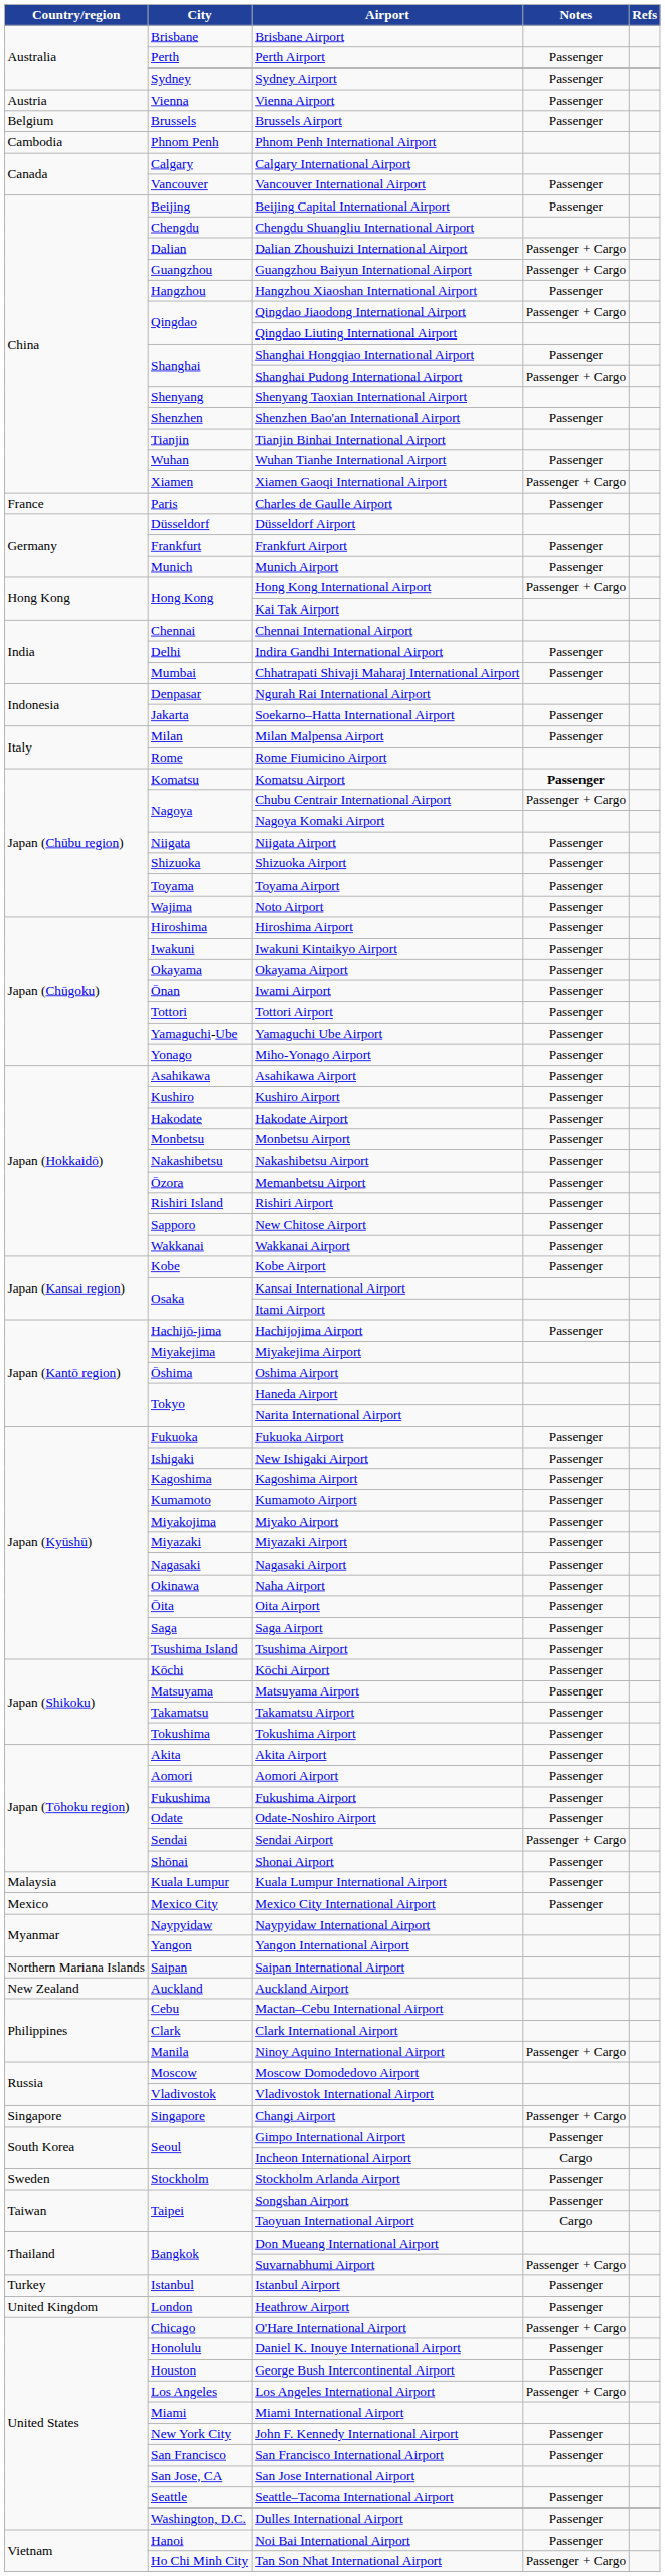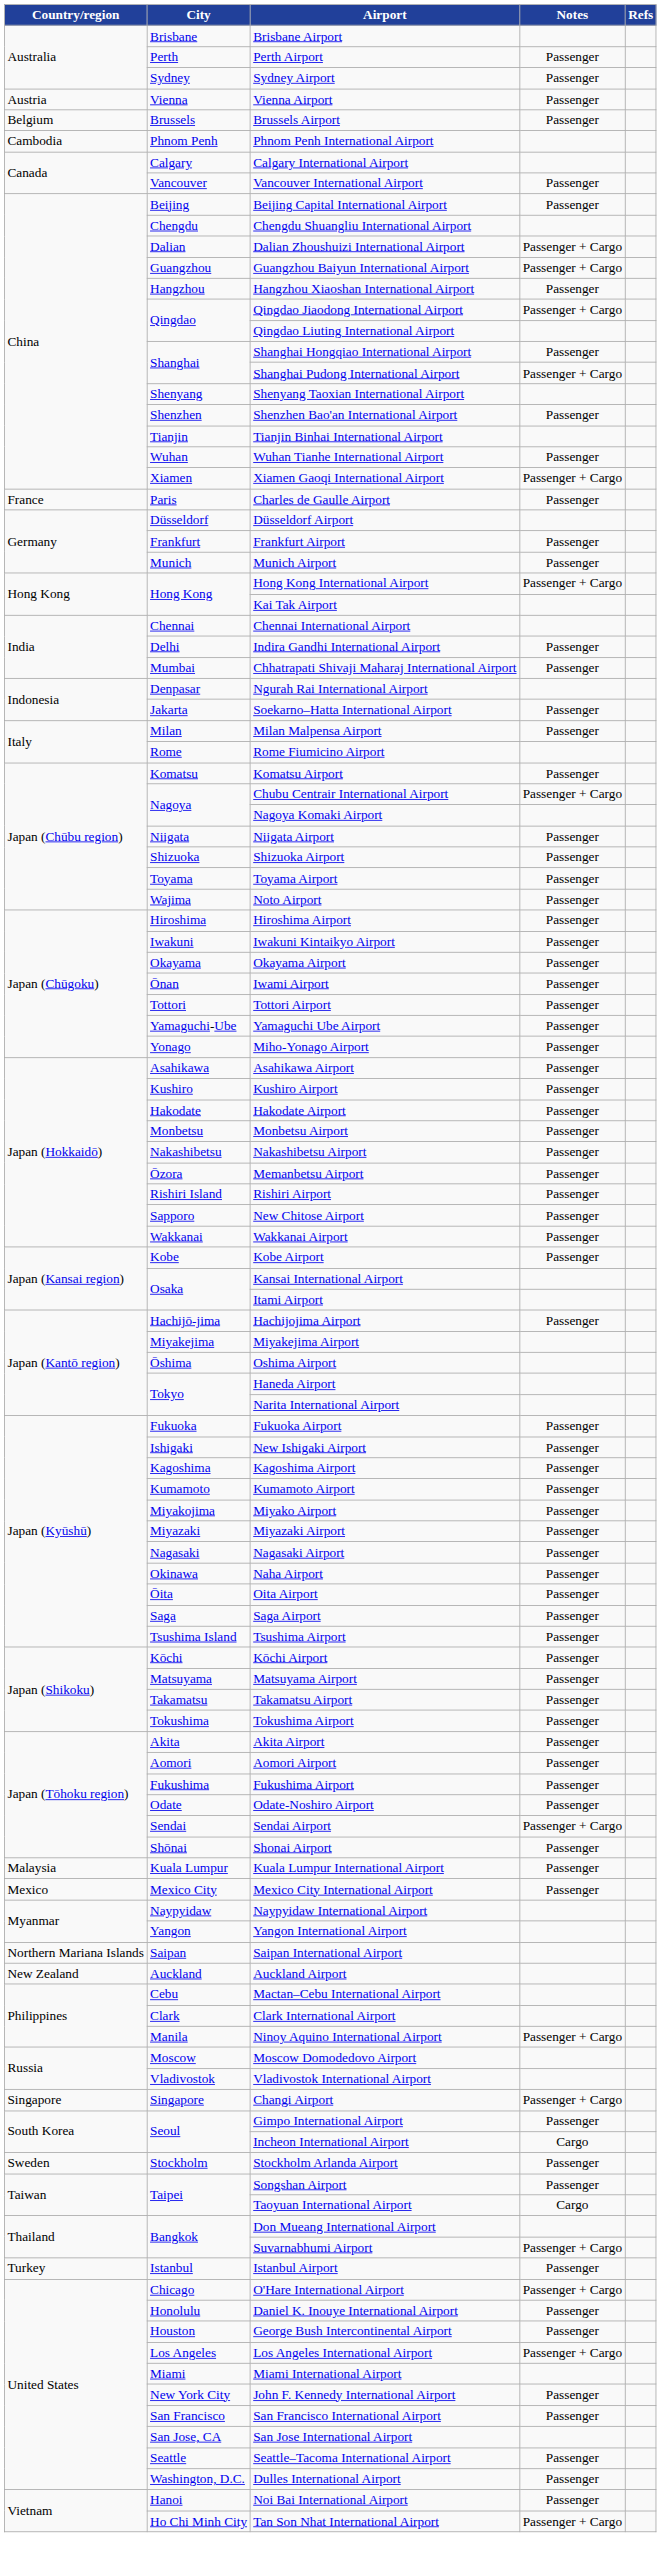 <table class="sortable wikitable">
 <tr>
 <th style="background:#21409A; color:white;">Country/region</th>
 <th style="background:#21409A; color:white;">City</th>
 <th style="background:#21409A; color:white;">Airport</th>
 <th style="background:#21409A; color:white;">Notes</th>
 <th style="background:#21409A; color:white;">Refs</th>
 </tr>
 <tr>
 <td rowspan="3">Australia</td>
 <td><a href='#'>Brisbane</a></td>
 <td><a href='#'>Brisbane Airport</a></td>
 <td></td>
 <td align=center></td>
 </tr>
 <tr>
 <td><a href='#'>Perth</a></td>
 <td><a href='#'>Perth Airport</a></td>
 <td align=center>Passenger</td>
 <td align=center></td>
 </tr>
 <tr>
 <td><a href='#'>Sydney</a></td>
 <td><a href='#'>Sydney Airport</a></td>
 <td align=center>Passenger</td>
 <td align=center></td>
 </tr>
 <tr>
 <td>Austria</td>
 <td><a href='#'>Vienna</a></td>
 <td><a href='#'>Vienna Airport</a></td>
 <td align=center>Passenger</td>
 <td align=center></td>
 </tr>
 <tr>
 <td>Belgium</td>
 <td><a href='#'>Brussels</a></td>
 <td><a href='#'>Brussels Airport</a></td>
 <td align=center>Passenger</td>
 <td align=center></td>
 </tr>
 <tr>
 <td>Cambodia</td>
 <td><a href='#'>Phnom Penh</a></td>
 <td><a href='#'>Phnom Penh International Airport</a></td>
 <td></td>
 <td align=center></td>
 </tr>
 <tr>
 <td rowspan="2">Canada</td>
 <td><a href='#'>Calgary</a></td>
 <td><a href='#'>Calgary International Airport</a></td>
 <td></td>
 <td align=center></td>
 </tr>
 <tr>
 <td><a href='#'>Vancouver</a></td>
 <td><a href='#'>Vancouver International Airport</a></td>
 <td align=center>Passenger</td>
 <td align=center></td>
 </tr>
 <tr>
 <td rowspan="14">China</td>
 <td><a href='#'>Beijing</a></td>
 <td><a href='#'>Beijing Capital International Airport</a></td>
 <td align=center>Passenger</td>
 <td align=center></td>
 </tr>
 <tr>
 <td><a href='#'>Chengdu</a></td>
 <td><a href='#'>Chengdu Shuangliu International Airport</a></td>
 <td></td>
 <td align=center></td>
 </tr>
 <tr>
 <td><a href='#'>Dalian</a></td>
 <td><a href='#'>Dalian Zhoushuizi International Airport</a></td>
 <td align=center>Passenger + Cargo</td>
 <td align=center></td>
 </tr>
 <tr>
 <td><a href='#'>Guangzhou</a></td>
 <td><a href='#'>Guangzhou Baiyun International Airport</a></td>
 <td align=center>Passenger + Cargo</td>
 <td align=center></td>
 </tr>
 <tr>
 <td><a href='#'>Hangzhou</a></td>
 <td><a href='#'>Hangzhou Xiaoshan International Airport</a></td>
 <td align=center>Passenger</td>
 <td align=center></td>
 </tr>
 <tr>
 <td rowspan="2"><a href='#'>Qingdao</a></td>
 <td><a href='#'>Qingdao Jiaodong International Airport</a></td>
 <td align=center>Passenger + Cargo</td>
 <td align=center></td>
 </tr>
 <tr>
 <td><a href='#'>Qingdao Liuting International Airport</a></td>
 <td></td>
 <td align=center></td>
 </tr>
 <tr>
 <td rowspan="2"><a href='#'>Shanghai</a></td>
 <td><a href='#'>Shanghai Hongqiao International Airport</a></td>
 <td align=center>Passenger</td>
 <td align=center></td>
 </tr>
 <tr>
 <td><a href='#'>Shanghai Pudong International Airport</a></td>
 <td align=center>Passenger + Cargo</td>
 <td align=center></td>
 </tr>
 <tr>
 <td><a href='#'>Shenyang</a></td>
 <td><a href='#'>Shenyang Taoxian International Airport</a></td>
 <td></td>
 <td align=center></td>
 </tr>
 <tr>
 <td><a href='#'>Shenzhen</a></td>
 <td><a href='#'>Shenzhen Bao'an International Airport</a></td>
 <td align=center>Passenger</td>
 <td align=center></td>
 </tr>
 <tr>
 <td><a href='#'>Tianjin</a></td>
 <td><a href='#'>Tianjin Binhai International Airport</a></td>
 <td></td>
 <td align=center></td>
 </tr>
 <tr>
 <td><a href='#'>Wuhan</a></td>
 <td><a href='#'>Wuhan Tianhe International Airport</a></td>
 <td align=center>Passenger</td>
 <td align=center></td>
 </tr>
 <tr>
 <td><a href='#'>Xiamen</a></td>
 <td><a href='#'>Xiamen Gaoqi International Airport</a></td>
 <td align=center>Passenger + Cargo</td>
 <td align=center></td>
 </tr>
 <tr>
 <td>France</td>
 <td><a href='#'>Paris</a></td>
 <td><a href='#'>Charles de Gaulle Airport</a></td>
 <td align=center>Passenger</td>
 <td align=center></td>
 </tr>
 <tr>
 <td rowspan="3">Germany</td>
 <td><a href='#'>Düsseldorf</a></td>
 <td><a href='#'>Düsseldorf Airport</a></td>
 <td></td>
 <td align=center></td>
 </tr>
 <tr>
 <td><a href='#'>Frankfurt</a></td>
 <td><a href='#'>Frankfurt Airport</a></td>
 <td align=center>Passenger</td>
 <td align=center></td>
 </tr>
 <tr>
 <td><a href='#'>Munich</a></td>
 <td><a href='#'>Munich Airport</a></td>
 <td align=center>Passenger</td>
 <td align=center></td>
 </tr>
 <tr>
 <td rowspan="2">Hong Kong</td>
 <td rowspan="2"><a href='#'>Hong Kong</a></td>
 <td><a href='#'>Hong Kong International Airport</a></td>
 <td align=center>Passenger + Cargo</td>
 <td align=center></td>
 </tr>
 <tr>
 <td><a href='#'>Kai Tak Airport</a></td>
 <td></td>
 <td align=center></td>
 </tr>
 <tr>
 <td rowspan="3">India</td>
 <td><a href='#'>Chennai</a></td>
 <td><a href='#'>Chennai International Airport</a></td>
 <td></td>
 <td align=center></td>
 </tr>
 <tr>
 <td><a href='#'>Delhi</a></td>
 <td><a href='#'>Indira Gandhi International Airport</a></td>
 <td align=center>Passenger</td>
 <td align=center></td>
 </tr>
 <tr>
 <td><a href='#'>Mumbai</a></td>
 <td><a href='#'>Chhatrapati Shivaji Maharaj International Airport</a></td>
 <td align=center>Passenger</td>
 <td align=center></td>
 </tr>
 <tr>
 <td rowspan="2">Indonesia</td>
 <td><a href='#'>Denpasar</a></td>
 <td><a href='#'>Ngurah Rai International Airport</a></td>
 <td></td>
 <td align=center></td>
 </tr>
 <tr>
 <td><a href='#'>Jakarta</a></td>
 <td><a href='#'>Soekarno–Hatta International Airport</a></td>
 <td align=center>Passenger</td>
 <td align=center></td>
 </tr>
 <tr>
 <td rowspan="2">Italy</td>
 <td><a href='#'>Milan</a></td>
 <td><a href='#'>Milan Malpensa Airport</a></td>
 <td align=center>Passenger</td>
 <td align=center></td>
 </tr>
 <tr>
 <td><a href='#'>Rome</a></td>
 <td><a href='#'>Rome Fiumicino Airport</a></td>
 <td></td>
 <td align=center></td>
 </tr>
 <tr>
 <td rowspan="7">Japan (<a href='#'>Chūbu region</a>)</td>
 <td><a href='#'>Komatsu</a></td>
 <td><a href='#'>Komatsu Airport</a></td>
-<td align=center><strong>Passenger</strong></td>
+<td align=center>Passenger</td>
 <td align=center></td>
 </tr>
 <tr>
 <td rowspan="2"><a href='#'>Nagoya</a></td>
 <td><a href='#'>Chubu Centrair International Airport</a></td>
 <td align=center>Passenger + Cargo</td>
 <td align=center></td>
 </tr>
 <tr>
 <td><a href='#'>Nagoya Komaki Airport</a></td>
 <td></td>
 <td align=center></td>
 </tr>
 <tr>
 <td><a href='#'>Niigata</a></td>
 <td><a href='#'>Niigata Airport</a></td>
 <td align=center>Passenger</td>
 <td align=center></td>
 </tr>
 <tr>
 <td><a href='#'>Shizuoka</a></td>
 <td><a href='#'>Shizuoka Airport</a></td>
 <td align=center>Passenger</td>
 <td align=center></td>
 </tr>
 <tr>
 <td><a href='#'>Toyama</a></td>
 <td><a href='#'>Toyama Airport</a></td>
 <td align=center>Passenger</td>
 <td align=center></td>
 </tr>
 <tr>
 <td><a href='#'>Wajima</a></td>
 <td><a href='#'>Noto Airport</a></td>
 <td align=center>Passenger</td>
 <td align=center></td>
 </tr>
 <tr>
 <td rowspan="7">Japan (<a href='#'>Chūgoku</a>)</td>
 <td><a href='#'>Hiroshima</a></td>
 <td><a href='#'>Hiroshima Airport</a></td>
 <td align=center>Passenger</td>
 <td align=center></td>
 </tr>
 <tr>
 <td><a href='#'>Iwakuni</a></td>
 <td><a href='#'>Iwakuni Kintaikyo Airport</a></td>
 <td align=center>Passenger</td>
 <td align=center></td>
 </tr>
 <tr>
 <td><a href='#'>Okayama</a></td>
 <td><a href='#'>Okayama Airport</a></td>
 <td align=center>Passenger</td>
 <td align=center></td>
 </tr>
 <tr>
 <td><a href='#'>Ōnan</a></td>
 <td><a href='#'>Iwami Airport</a></td>
 <td align=center>Passenger</td>
 <td align=center></td>
 </tr>
 <tr>
 <td><a href='#'>Tottori</a></td>
 <td><a href='#'>Tottori Airport</a></td>
 <td align=center>Passenger</td>
 <td align=center></td>
 </tr>
 <tr>
 <td><a href='#'>Yamaguchi</a>-<a href='#'>Ube</a></td>
 <td><a href='#'>Yamaguchi Ube Airport</a></td>
 <td align=center>Passenger</td>
 <td align=center></td>
 </tr>
 <tr>
 <td><a href='#'>Yonago</a></td>
 <td><a href='#'>Miho-Yonago Airport</a></td>
 <td align=center>Passenger</td>
 <td align=center></td>
 </tr>
 <tr>
 <td rowspan="9">Japan (<a href='#'>Hokkaidō</a>)</td>
 <td><a href='#'>Asahikawa</a></td>
 <td><a href='#'>Asahikawa Airport</a></td>
 <td align=center>Passenger</td>
 <td align=center></td>
 </tr>
 <tr>
 <td><a href='#'>Kushiro</a></td>
 <td><a href='#'>Kushiro Airport</a></td>
 <td align=center>Passenger</td>
 <td align=center></td>
 </tr>
 <tr>
 <td><a href='#'>Hakodate</a></td>
 <td><a href='#'>Hakodate Airport</a></td>
 <td align=center>Passenger</td>
 <td align=center></td>
 </tr>
 <tr>
 <td><a href='#'>Monbetsu</a></td>
 <td><a href='#'>Monbetsu Airport</a></td>
 <td align=center>Passenger</td>
 <td align=center></td>
 </tr>
 <tr>
 <td><a href='#'>Nakashibetsu</a></td>
 <td><a href='#'>Nakashibetsu Airport</a></td>
 <td align=center>Passenger</td>
 <td align=center></td>
 </tr>
 <tr>
 <td><a href='#'>Ōzora</a></td>
 <td><a href='#'>Memanbetsu Airport</a></td>
 <td align=center>Passenger</td>
 <td align=center></td>
 </tr>
 <tr>
 <td><a href='#'>Rishiri Island</a></td>
 <td><a href='#'>Rishiri Airport</a></td>
 <td align=center>Passenger</td>
 <td align=center></td>
 </tr>
 <tr>
 <td><a href='#'>Sapporo</a></td>
 <td><a href='#'>New Chitose Airport</a></td>
 <td align=center>Passenger</td>
 <td align=center></td>
 </tr>
 <tr>
 <td><a href='#'>Wakkanai</a></td>
 <td><a href='#'>Wakkanai Airport</a></td>
 <td align=center>Passenger</td>
 <td align=center></td>
 </tr>
 <tr>
 <td rowspan="3">Japan (<a href='#'>Kansai region</a>)</td>
 <td><a href='#'>Kobe</a></td>
 <td><a href='#'>Kobe Airport</a></td>
 <td align=center>Passenger</td>
 <td align=center></td>
 </tr>
 <tr>
 <td rowspan="2"><a href='#'>Osaka</a></td>
 <td><a href='#'>Kansai International Airport</a></td>
 <td></td>
 <td align=center></td>
 </tr>
 <tr>
 <td><a href='#'>Itami Airport</a></td>
 <td></td>
 <td align=center></td>
 </tr>
 <tr>
 <td rowspan="5">Japan (<a href='#'>Kantō region</a>)</td>
 <td><a href='#'>Hachijō-jima</a></td>
 <td><a href='#'>Hachijojima Airport</a></td>
 <td align=center>Passenger</td>
 <td align=center></td>
 </tr>
 <tr>
 <td><a href='#'>Miyakejima</a></td>
 <td><a href='#'>Miyakejima Airport</a></td>
 <td></td>
 <td align=center></td>
 </tr>
 <tr>
 <td><a href='#'>Ōshima</a></td>
 <td><a href='#'>Oshima Airport</a></td>
 <td></td>
 <td align=center></td>
 </tr>
 <tr>
 <td rowspan="2"><a href='#'>Tokyo</a></td>
 <td><a href='#'>Haneda Airport</a></td>
 <td></td>
 <td align=center></td>
 </tr>
 <tr>
 <td><a href='#'>Narita International Airport</a></td>
 <td></td>
 <td align=center></td>
 </tr>
 <tr>
 <td rowspan="11">Japan (<a href='#'>Kyūshū</a>)</td>
 <td><a href='#'>Fukuoka</a></td>
 <td><a href='#'>Fukuoka Airport</a></td>
 <td align=center>Passenger</td>
 <td align=center></td>
 </tr>
 <tr>
 <td><a href='#'>Ishigaki</a></td>
 <td><a href='#'>New Ishigaki Airport</a></td>
 <td align=center>Passenger</td>
 <td align=center></td>
 </tr>
 <tr>
 <td><a href='#'>Kagoshima</a></td>
 <td><a href='#'>Kagoshima Airport</a></td>
 <td align=center>Passenger</td>
 <td align=center></td>
 </tr>
 <tr>
 <td><a href='#'>Kumamoto</a></td>
 <td><a href='#'>Kumamoto Airport</a></td>
 <td align=center>Passenger</td>
 <td align=center></td>
 </tr>
 <tr>
 <td><a href='#'>Miyakojima</a></td>
 <td><a href='#'>Miyako Airport</a></td>
 <td align=center>Passenger</td>
 <td align=center></td>
 </tr>
 <tr>
 <td><a href='#'>Miyazaki</a></td>
 <td><a href='#'>Miyazaki Airport</a></td>
 <td align=center>Passenger</td>
 <td align=center></td>
 </tr>
 <tr>
 <td><a href='#'>Nagasaki</a></td>
 <td><a href='#'>Nagasaki Airport</a></td>
 <td align=center>Passenger</td>
 <td align=center></td>
 </tr>
 <tr>
 <td><a href='#'>Okinawa</a></td>
 <td><a href='#'>Naha Airport</a></td>
 <td align=center>Passenger</td>
 <td align=center></td>
 </tr>
 <tr>
 <td><a href='#'>Ōita</a></td>
 <td><a href='#'>Oita Airport</a></td>
 <td align=center>Passenger</td>
 <td align=center></td>
 </tr>
 <tr>
 <td><a href='#'>Saga</a></td>
 <td><a href='#'>Saga Airport</a></td>
 <td align=center>Passenger</td>
 <td align=center></td>
 </tr>
 <tr>
 <td><a href='#'>Tsushima Island</a></td>
 <td><a href='#'>Tsushima Airport</a></td>
 <td align=center>Passenger</td>
 <td align=center></td>
 </tr>
 <tr>
 <td rowspan="4">Japan (<a href='#'>Shikoku</a>)</td>
 <td><a href='#'>Kōchi</a></td>
 <td><a href='#'>Kōchi Airport</a></td>
 <td align=center>Passenger</td>
 <td align=center></td>
 </tr>
 <tr>
 <td><a href='#'>Matsuyama</a></td>
 <td><a href='#'>Matsuyama Airport</a></td>
 <td align=center>Passenger</td>
 <td align=center></td>
 </tr>
 <tr>
 <td><a href='#'>Takamatsu</a></td>
 <td><a href='#'>Takamatsu Airport</a></td>
 <td align=center>Passenger</td>
 <td align=center></td>
 </tr>
 <tr>
 <td><a href='#'>Tokushima</a></td>
 <td><a href='#'>Tokushima Airport</a></td>
 <td align=center>Passenger</td>
 <td align=center></td>
 </tr>
 <tr>
 <td rowspan="6">Japan (<a href='#'>Tōhoku region</a>)</td>
 <td><a href='#'>Akita</a></td>
 <td><a href='#'>Akita Airport</a></td>
 <td align=center>Passenger</td>
 <td align=center></td>
 </tr>
 <tr>
 <td><a href='#'>Aomori</a></td>
 <td><a href='#'>Aomori Airport</a></td>
 <td align=center>Passenger</td>
 <td align=center></td>
 </tr>
 <tr>
 <td><a href='#'>Fukushima</a></td>
 <td><a href='#'>Fukushima Airport</a></td>
 <td align=center>Passenger</td>
 <td align=center></td>
 </tr>
 <tr>
 <td><a href='#'>Odate</a></td>
 <td><a href='#'>Odate-Noshiro Airport</a></td>
 <td align=center>Passenger</td>
 <td align=center></td>
 </tr>
 <tr>
 <td><a href='#'>Sendai</a></td>
 <td><a href='#'>Sendai Airport</a></td>
 <td align=center>Passenger + Cargo</td>
 <td align=center></td>
 </tr>
 <tr>
 <td><a href='#'>Shōnai</a></td>
 <td><a href='#'>Shonai Airport</a></td>
 <td align=center>Passenger</td>
 <td align=center></td>
 </tr>
 <tr>
 <td>Malaysia</td>
 <td><a href='#'>Kuala Lumpur</a></td>
 <td><a href='#'>Kuala Lumpur International Airport</a></td>
 <td align=center>Passenger</td>
 <td align=center></td>
 </tr>
 <tr>
 <td>Mexico</td>
 <td><a href='#'>Mexico City</a></td>
 <td><a href='#'>Mexico City International Airport</a></td>
 <td align=center>Passenger</td>
 <td align=center></td>
 </tr>
 <tr>
 <td rowspan="2">Myanmar</td>
 <td><a href='#'>Naypyidaw</a></td>
 <td><a href='#'>Naypyidaw International Airport</a></td>
 <td></td>
 <td align=center></td>
 </tr>
 <tr>
 <td><a href='#'>Yangon</a></td>
 <td><a href='#'>Yangon International Airport</a></td>
 <td></td>
 <td align=center></td>
 </tr>
 <tr>
 <td>Northern Mariana Islands</td>
 <td><a href='#'>Saipan</a></td>
 <td><a href='#'>Saipan International Airport</a></td>
 <td></td>
 <td align=center></td>
 </tr>
 <tr>
 <td>New Zealand</td>
 <td><a href='#'>Auckland</a></td>
 <td><a href='#'>Auckland Airport</a></td>
 <td></td>
 <td align=center></td>
 </tr>
 <tr>
 <td rowspan="3">Philippines</td>
 <td><a href='#'>Cebu</a></td>
 <td><a href='#'>Mactan–Cebu International Airport</a></td>
 <td></td>
 <td align=center></td>
 </tr>
 <tr>
 <td><a href='#'>Clark</a></td>
 <td><a href='#'>Clark International Airport</a></td>
 <td></td>
 <td align=center></td>
 </tr>
 <tr>
 <td><a href='#'>Manila</a></td>
 <td><a href='#'>Ninoy Aquino International Airport</a></td>
 <td align=center>Passenger + Cargo</td>
 <td align=center></td>
 </tr>
 <tr>
 <td rowspan="2">Russia</td>
 <td><a href='#'>Moscow</a></td>
 <td><a href='#'>Moscow Domodedovo Airport</a></td>
 <td></td>
 <td align=center></td>
 </tr>
 <tr>
 <td><a href='#'>Vladivostok</a></td>
 <td><a href='#'>Vladivostok International Airport</a></td>
 <td></td>
 <td align=center></td>
 </tr>
 <tr>
 <td>Singapore</td>
 <td><a href='#'>Singapore</a></td>
 <td><a href='#'>Changi Airport</a></td>
 <td align=center>Passenger + Cargo</td>
 <td align=center></td>
 </tr>
 <tr>
 <td rowspan="2">South Korea</td>
 <td rowspan="2"><a href='#'>Seoul</a></td>
 <td><a href='#'>Gimpo International Airport</a></td>
 <td align=center>Passenger</td>
 <td align=center></td>
 </tr>
 <tr>
 <td><a href='#'>Incheon International Airport</a></td>
 <td align=center>Cargo</td>
 <td align=center></td>
 </tr>
 <tr>
 <td>Sweden</td>
 <td><a href='#'>Stockholm</a></td>
 <td><a href='#'>Stockholm Arlanda Airport</a></td>
 <td align=center>Passenger</td>
 <td align=center></td>
 </tr>
 <tr>
 <td rowspan="2">Taiwan</td>
 <td rowspan="2"><a href='#'>Taipei</a></td>
 <td><a href='#'>Songshan Airport</a></td>
 <td align=center>Passenger</td>
 <td align=center></td>
 </tr>
 <tr>
 <td><a href='#'>Taoyuan International Airport</a></td>
 <td align=center>Cargo</td>
 <td align=center></td>
 </tr>
 <tr>
 <td rowspan="2">Thailand</td>
 <td rowspan="2"><a href='#'>Bangkok</a></td>
 <td><a href='#'>Don Mueang International Airport</a></td>
 <td></td>
 <td align=center></td>
 </tr>
 <tr>
 <td><a href='#'>Suvarnabhumi Airport</a></td>
 <td align=center>Passenger + Cargo</td>
 <td align=center></td>
 </tr>
 <tr>
 <td>Turkey</td>
 <td><a href='#'>Istanbul</a></td>
 <td><a href='#'>Istanbul Airport</a></td>
 <td align=center>Passenger</td>
 <td align=center></td>
 </tr>
 <tr>
-<td>United Kingdom</td>
-<td><a href='#'>London</a></td>
-<td><a href='#'>Heathrow Airport</a></td>
-<td align=center>Passenger</td>
-<td align=center></td>
-</tr>
-<tr>
 <td rowspan="10">United States</td>
 <td><a href='#'>Chicago</a></td>
 <td><a href='#'>O'Hare International Airport</a></td>
 <td align=center>Passenger + Cargo</td>
 <td align=center></td>
 </tr>
 <tr>
 <td><a href='#'>Honolulu</a></td>
 <td><a href='#'>Daniel K. Inouye International Airport</a></td>
 <td align=center>Passenger</td>
 <td align=center></td>
 </tr>
 <tr>
 <td><a href='#'>Houston</a></td>
 <td><a href='#'>George Bush Intercontinental Airport</a></td>
 <td align=center>Passenger</td>
 <td align=center></td>
 </tr>
 <tr>
 <td><a href='#'>Los Angeles</a></td>
 <td><a href='#'>Los Angeles International Airport</a></td>
 <td align=center>Passenger + Cargo</td>
 <td align=center></td>
 </tr>
 <tr>
 <td><a href='#'>Miami</a></td>
 <td><a href='#'>Miami International Airport</a></td>
 <td></td>
 <td align=center></td>
 </tr>
 <tr>
 <td><a href='#'>New York City</a></td>
 <td><a href='#'>John F. Kennedy International Airport</a></td>
 <td align=center>Passenger</td>
 <td align=center></td>
 </tr>
 <tr>
 <td><a href='#'>San Francisco</a></td>
 <td><a href='#'>San Francisco International Airport</a></td>
 <td align=center>Passenger</td>
 <td align=center></td>
 </tr>
 <tr>
 <td><a href='#'>San Jose, CA</a></td>
 <td><a href='#'>San Jose International Airport</a></td>
 <td></td>
 <td align=center></td>
 </tr>
 <tr>
 <td><a href='#'>Seattle</a></td>
 <td><a href='#'>Seattle–Tacoma International Airport</a></td>
 <td align=center>Passenger</td>
 <td align=center></td>
 </tr>
 <tr>
 <td><a href='#'>Washington, D.C.</a></td>
 <td><a href='#'>Dulles International Airport</a></td>
 <td align=center>Passenger</td>
 <td align=center></td>
 </tr>
 <tr>
 <td rowspan="2">Vietnam</td>
 <td><a href='#'>Hanoi</a></td>
 <td><a href='#'>Noi Bai International Airport</a></td>
 <td align=center>Passenger</td>
 <td align=center></td>
 </tr>
 <tr>
 <td><a href='#'>Ho Chi Minh City</a></td>
 <td><a href='#'>Tan Son Nhat International Airport</a></td>
 <td align=center>Passenger + Cargo</td>
 <td align=center></td>
 </tr>
 </table>
